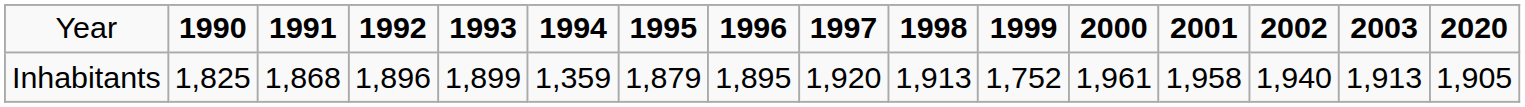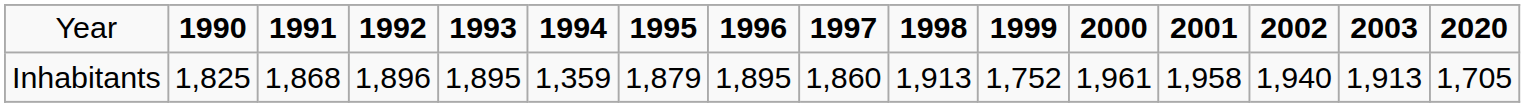 <table class="wikitable">
 <tr align="center">
 <td>Year</td>
 <td><strong>1990</strong></td>
 <td><strong>1991</strong></td>
 <td><strong>1992</strong></td>
 <td><strong>1993</strong></td>
 <td><strong>1994</strong></td>
 <td><strong>1995</strong></td>
 <td><strong>1996</strong></td>
 <td><strong>1997</strong></td>
 <td><strong>1998</strong></td>
 <td><strong>1999</strong></td>
 <td><strong>2000</strong></td>
 <td><strong>2001</strong></td>
 <td><strong>2002</strong></td>
 <td><strong>2003</strong></td>
 <td><strong>2020</strong></td>
 </tr>
 <tr align="center">
 <td>Inhabitants</td>
 <td>1,825</td>
 <td>1,868</td>
 <td>1,896</td>
-<td>1,899</td>
+<td>1,895</td>
 <td>1,359</td>
 <td>1,879</td>
 <td>1,895</td>
-<td>1,920</td>
+<td>1,860</td>
 <td>1,913</td>
 <td>1,752</td>
 <td>1,961</td>
 <td>1,958</td>
 <td>1,940</td>
 <td>1,913</td>
-<td>1,905</td>
+<td>1,705</td>
 </tr>
 </table>
